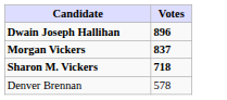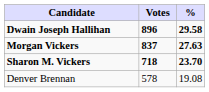 <table class="wikitable">
 <tr>
 <th style="background:#ddf; width:200px;">Candidate</th>
 <th style="background:#ddf; width:50px;">Votes</th>
+<th style="background:#ddf; width:30px;">%</th>
 </tr>
 <tr>
 <td><strong>Dwain Joseph Hallihan</strong></td>
 <td><strong>896</strong></td>
+<td><strong>29.58</strong></td>
 </tr>
 <tr>
 <td><strong>Morgan Vickers</strong></td>
 <td><strong>837</strong></td>
+<td><strong>27.63</strong></td>
 </tr>
 <tr>
 <td><strong>Sharon M. Vickers</strong></td>
 <td><strong>718</strong></td>
+<td><strong>23.70</strong></td>
 </tr>
 <tr>
 <td>Denver Brennan</td>
 <td>578</td>
+<td>19.08</td>
 </tr>
 </table>
